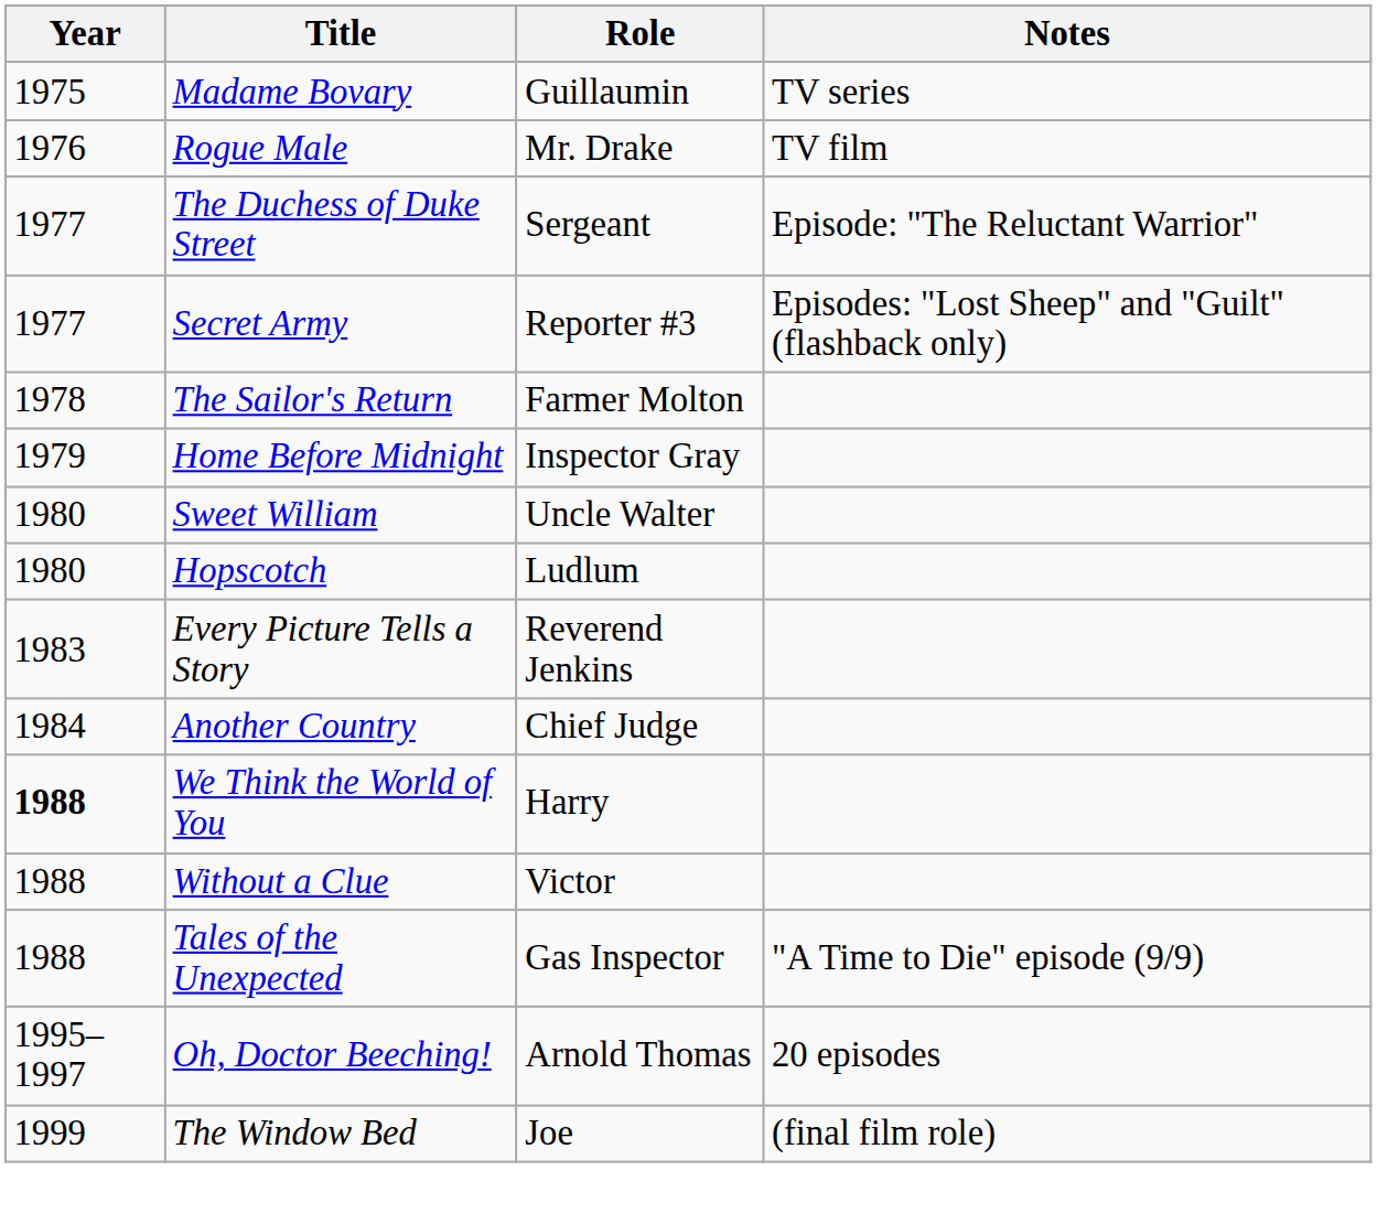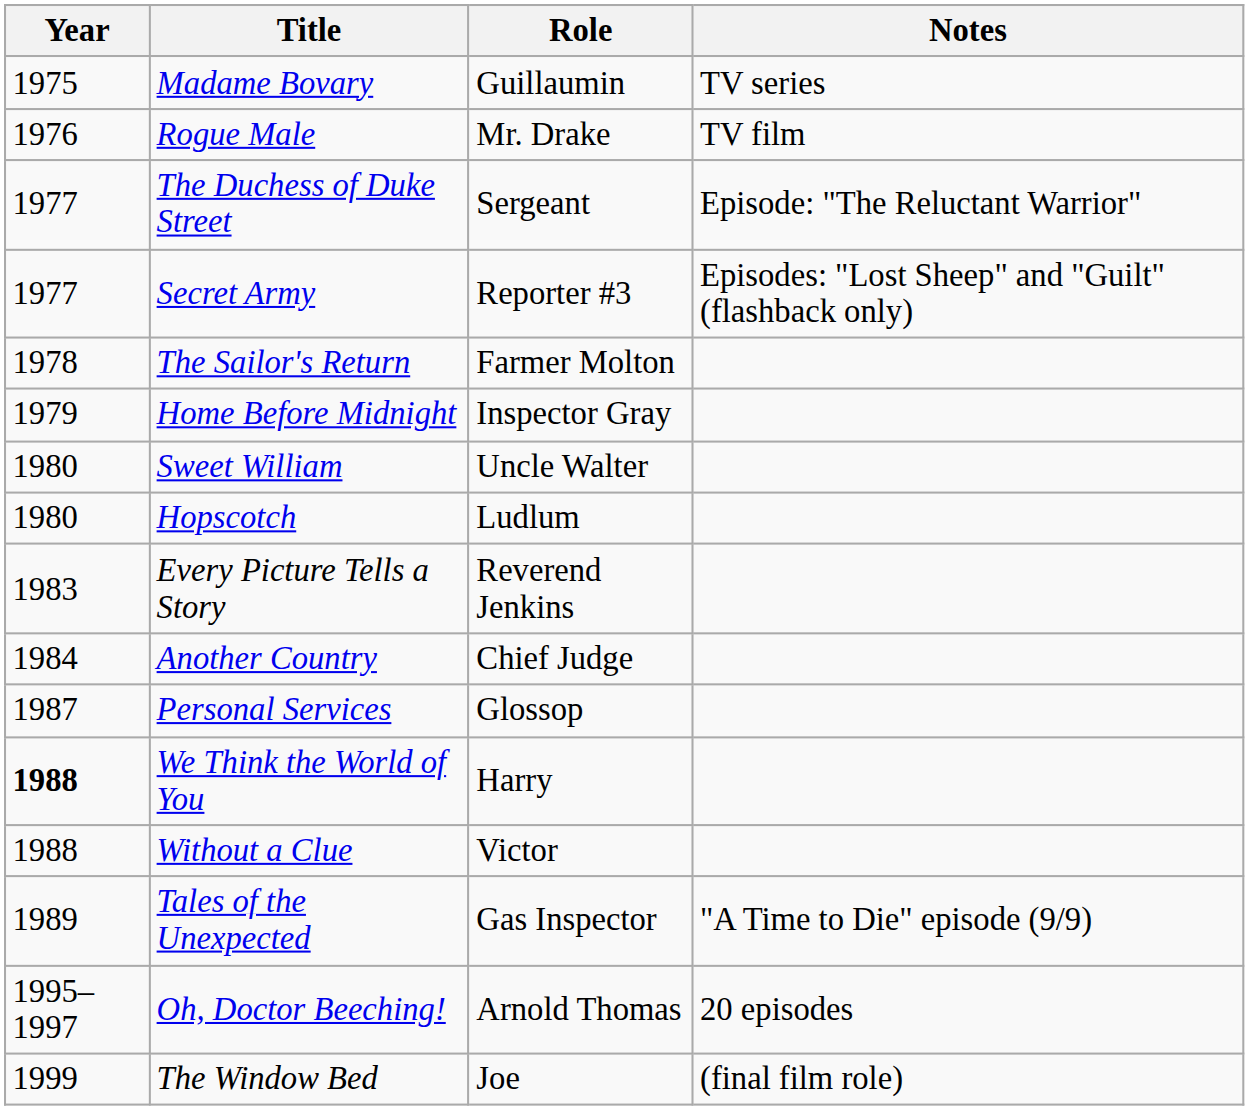 <table class="wikitable">
 <tr>
 <th>Year</th>
 <th>Title</th>
 <th>Role</th>
 <th>Notes</th>
 </tr>
 <tr>
 <td>1975</td>
 <td><em><a href='#'>Madame Bovary</a></em></td>
 <td>Guillaumin</td>
 <td>TV series</td>
 </tr>
 <tr>
 <td>1976</td>
 <td><em><a href='#'>Rogue Male</a></em></td>
 <td>Mr. Drake</td>
 <td>TV film</td>
 </tr>
 <tr>
 <td>1977</td>
 <td><em><a href='#'>The Duchess of Duke Street</a></em></td>
 <td>Sergeant</td>
 <td>Episode: "The Reluctant Warrior"</td>
 </tr>
 <tr>
 <td>1977</td>
 <td><em><a href='#'>Secret Army</a></em></td>
 <td>Reporter #3</td>
 <td>Episodes: "Lost Sheep" and "Guilt" (flashback only)</td>
 </tr>
 <tr>
 <td>1978</td>
 <td><em><a href='#'>The Sailor's Return</a></em></td>
 <td>Farmer Molton</td>
 <td></td>
 </tr>
 <tr>
 <td>1979</td>
 <td><em><a href='#'>Home Before Midnight</a></em></td>
 <td>Inspector Gray</td>
 <td></td>
 </tr>
 <tr>
 <td>1980</td>
 <td><em><a href='#'>Sweet William</a></em></td>
 <td>Uncle Walter</td>
 <td></td>
 </tr>
 <tr>
 <td>1980</td>
 <td><em><a href='#'>Hopscotch</a></em></td>
 <td>Ludlum</td>
 <td></td>
 </tr>
 <tr>
 <td>1983</td>
 <td><em>Every Picture Tells a Story</em></td>
 <td>Reverend Jenkins</td>
 <td></td>
 </tr>
 <tr>
 <td>1984</td>
 <td><em><a href='#'>Another Country</a></em></td>
 <td>Chief Judge</td>
 <td></td>
 </tr>
 <tr>
+<td>1987</td>
+<td><em><a href='#'>Personal Services</a></em></td>
+<td>Glossop</td>
+<td></td>
+</tr>
+<tr>
 <td><strong>1988</strong></td>
 <td><em><a href='#'>We Think the World of You</a></em></td>
 <td>Harry</td>
 <td></td>
 </tr>
 <tr>
 <td>1988</td>
 <td><em><a href='#'>Without a Clue</a></em></td>
 <td>Victor</td>
 <td></td>
 </tr>
 <tr>
-<td>1988</td>
+<td>1989</td>
 <td><em><a href='#'>Tales of the Unexpected</a></em></td>
 <td>Gas Inspector</td>
 <td>"A Time to Die" episode (9/9)</td>
 </tr>
 <tr>
 <td>1995–1997</td>
 <td><em><a href='#'>Oh, Doctor Beeching!</a></em></td>
 <td>Arnold Thomas</td>
 <td>20 episodes</td>
 </tr>
 <tr>
 <td>1999</td>
 <td><em>The Window Bed</em></td>
 <td>Joe</td>
 <td>(final film role)</td>
 </tr>
 </table>
